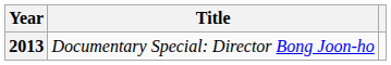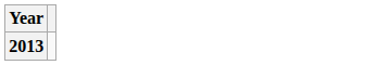 <table class="wikitable plainrowheaders">
 <tr>
 <th scope="col">Year</th>
-<th scope="col">Title</th>
 <th scope="col"></th>
 </tr>
 <tr>
 <th scope="row">2013</th>
-<td><em>Documentary Special: Director <a href='#'>Bong Joon-ho</a></em></td>
 <td style="text-align:center"></td>
 </tr>
 </table>
